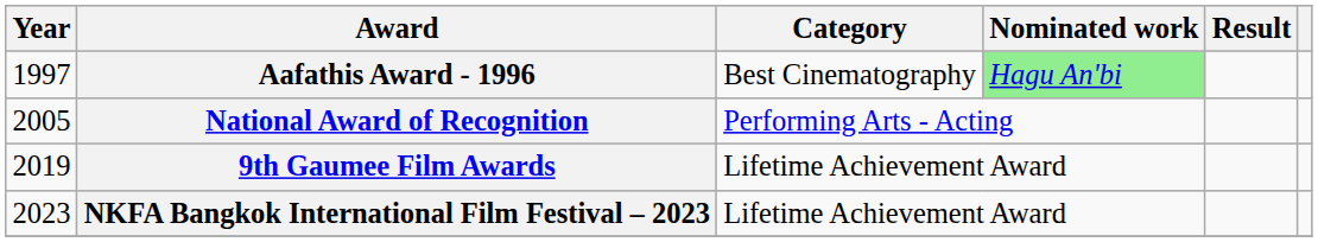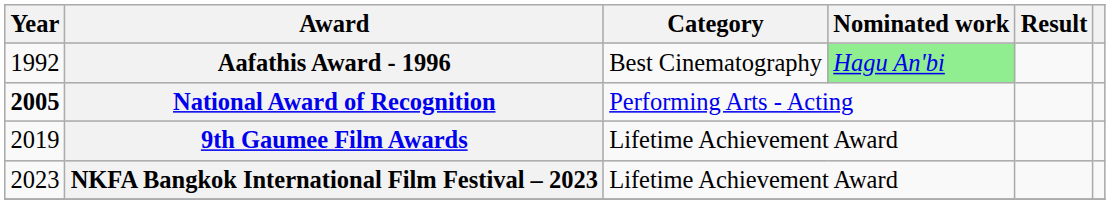 <table class="wikitable plainrowheaders sortable">
 <tr>
 <th scope="col">Year</th>
 <th scope="col">Award</th>
 <th scope="col">Category</th>
 <th scope="col">Nominated work</th>
 <th scope="col">Result</th>
 <th scope="col" class="unsortable"></th>
 </tr>
 <tr>
-<td>1997</td>
+<td>1992</td>
 <th scope="row">Aafathis Award - 1996</th>
 <td>Best Cinematography</td>
 <td style="background: lightgreen;"><em><a href='#'>Hagu An'bi</a></em></td>
 <td></td>
 <td style="text-align:center;"></td>
 </tr>
 <tr>
-<td>2005</td>
+<td><strong>2005</strong></td>
 <th scope="row"><a href='#'>National Award of Recognition</a></th>
 <td colspan="2"><a href='#'>Performing Arts - Acting</a></td>
 <td></td>
 <td style="text-align:center;"></td>
 </tr>
 <tr>
 <td>2019</td>
 <th scope="row"><a href='#'>9th Gaumee Film Awards</a></th>
 <td colspan="2">Lifetime Achievement Award</td>
 <td></td>
 <td style="text-align:center;"></td>
 </tr>
 <tr>
 <td>2023</td>
 <th scope="row">NKFA Bangkok International Film Festival – 2023</th>
 <td colspan="2">Lifetime Achievement Award</td>
 <td></td>
 <td style="text-align:center;"></td>
 </tr>
 <tr>
 </tr>
 </table>
